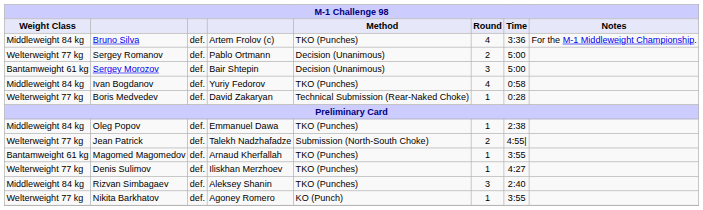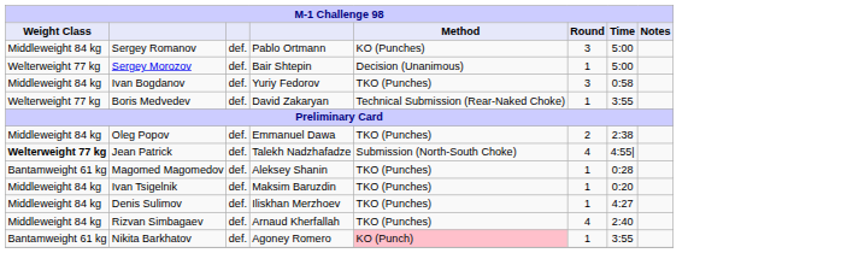 <table class="wikitable" style="font-size: 90%;">
 <tr>
 <th colspan="8" style="background-color: #ccf; color: #000080; text-align: center;"><strong>M-1 Challenge 98</strong></th>
 </tr>
 <tr>
 <th colspan="1" style="background-color: #E6E8FA; color: #000000; text-align: center;">Weight Class</th>
 <th colspan="1" style="background-color: #E6E8FA; color: #000000; text-align: center;"></th>
 <th colspan="1" style="background-color: #E6E8FA; color: #000000; text-align: center;"></th>
 <th colspan="1" style="background-color: #E6E8FA; color: #000000; text-align: center;"></th>
 <th colspan="1" style="background-color: #E6E8FA; color: #000000; text-align: center;">Method</th>
 <th colspan="1" style="background-color: #E6E8FA; color: #000000; text-align: center;">Round</th>
 <th colspan="1" style="background-color: #E6E8FA; color: #000000; text-align: center;">Time</th>
 <th colspan="1" style="background-color: #E6E8FA; color: #000000; text-align: center;">Notes</th>
 </tr>
 <tr>
 <td>Middleweight 84 kg</td>
-<td> <a href='#'>Bruno Silva</a></td>
-<td>def.</td>
-<td> Artem Frolov (c)</td>
-<td>TKO (Punches)</td>
-<td align=center>4</td>
-<td align=center>3:36</td>
-<td>For the <a href='#'>M-1 Middleweight Championship</a>.</td>
-</tr>
-<tr>
-<td>Welterweight 77 kg</td>
 <td> Sergey Romanov</td>
 <td>def.</td>
 <td> Pablo Ortmann</td>
-<td>Decision (Unanimous)</td>
-<td align=center>2</td>
+<td>KO (Punches)</td>
+<td align=center>3</td>
 <td align=center>5:00</td>
 <td></td>
 </tr>
 <tr>
-<td>Bantamweight 61 kg</td>
+<td>Welterweight 77 kg</td>
 <td> <a href='#'>Sergey Morozov</a></td>
 <td>def.</td>
 <td> Bair Shtepin</td>
 <td>Decision (Unanimous)</td>
-<td align=center>3</td>
+<td align=center>1</td>
 <td align=center>5:00</td>
 <td></td>
 </tr>
 <tr>
 <td>Middleweight 84 kg</td>
 <td> Ivan Bogdanov</td>
 <td>def.</td>
 <td> Yuriy Fedorov</td>
 <td>TKO (Punches)</td>
-<td align=center>4</td>
+<td align=center>3</td>
 <td align=center>0:58</td>
 <td></td>
 </tr>
 <tr>
 <td>Welterweight 77 kg</td>
 <td> Boris Medvedev</td>
 <td>def.</td>
 <td> David Zakaryan</td>
 <td>Technical Submission (Rear-Naked Choke)</td>
 <td align=center>1</td>
-<td align=center>0:28</td>
+<td align=center>3:55</td>
 <td></td>
 </tr>
 <tr>
 <th colspan="8" style="background-color: #ccf; color: #000080; text-align: center;"><strong>Preliminary Card</strong></th>
 </tr>
 <tr>
 <td>Middleweight 84 kg</td>
 <td> Oleg Popov</td>
 <td>def.</td>
 <td> Emmanuel Dawa</td>
 <td>TKO (Punches)</td>
-<td align=center>1</td>
+<td align=center>2</td>
 <td align=center>2:38</td>
 <td></td>
 </tr>
 <tr>
-<td>Welterweight 77 kg</td>
+<td><strong>Welterweight 77 kg</strong></td>
 <td> Jean Patrick</td>
 <td>def.</td>
 <td> Talekh Nadzhafadze</td>
 <td>Submission (North-South Choke)</td>
-<td align=center>2</td>
+<td align=center>4</td>
 <td align=center>4:55|</td>
 </tr>
 <tr>
 <td>Bantamweight 61 kg</td>
 <td> Magomed Magomedov</td>
 <td>def.</td>
-<td> Arnaud Kherfallah</td>
+<td> Aleksey Shanin</td>
 <td>TKO (Punches)</td>
 <td align=center>1</td>
-<td align=center>3:55</td>
+<td align=center>0:28</td>
 <td></td>
 </tr>
 <tr>
-<td>Welterweight 77 kg</td>
+<td>Middleweight 84 kg</td>
+<td> Ivan Tsigelnik</td>
+<td>def.</td>
+<td> Maksim Baruzdin</td>
+<td>TKO (Punches)</td>
+<td align=center>1</td>
+<td align=center>0:20</td>
+<td></td>
+</tr>
+<tr>
+<td>Middleweight 84 kg</td>
 <td> Denis Sulimov</td>
 <td>def.</td>
 <td> Iliskhan Merzhoev</td>
 <td>TKO (Punches)</td>
 <td align=center>1</td>
 <td align=center>4:27</td>
 <td></td>
 </tr>
 <tr>
 <td>Middleweight 84 kg</td>
 <td> Rizvan Simbagaev</td>
 <td>def.</td>
-<td> Aleksey Shanin</td>
+<td> Arnaud Kherfallah</td>
 <td>TKO (Punches)</td>
-<td align=center>3</td>
+<td align=center>4</td>
 <td align=center>2:40</td>
 <td></td>
 </tr>
 <tr>
-<td>Welterweight 77 kg</td>
+<td>Bantamweight 61 kg</td>
 <td> Nikita Barkhatov</td>
 <td>def.</td>
 <td> Agoney Romero</td>
-<td>KO (Punch)</td>
+<td style="background: pink;">KO (Punch)</td>
 <td align=center>1</td>
 <td align=center>3:55</td>
 <td></td>
 </tr>
 <tr>
 </tr>
 </table>
